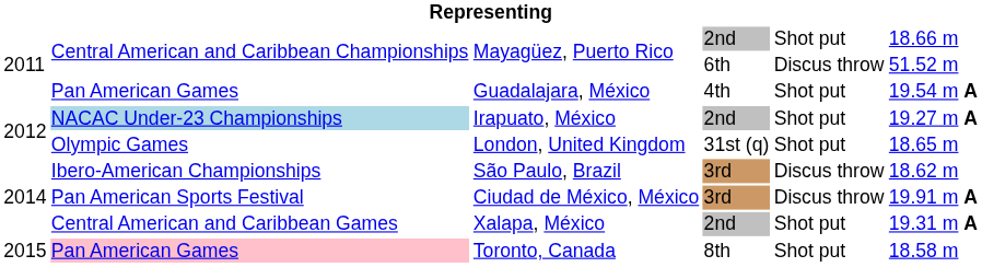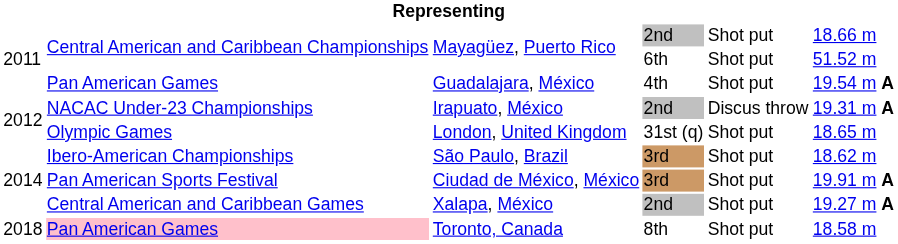 <table>
 <tr>
 <th colspan="6">Representing </th>
 </tr>
 <tr>
 <td rowspan=3>2011</td>
 <td rowspan=2><a href='#'>Central American and Caribbean Championships</a></td>
 <td rowspan=2><a href='#'>Mayagüez</a>, <a href='#'>Puerto Rico</a></td>
 <td bgcolor=silver>2nd</td>
 <td>Shot put</td>
 <td><a href='#'>18.66 m</a></td>
 </tr>
 <tr>
 <td>6th</td>
-<td>Discus throw</td>
+<td>Shot put</td>
 <td><a href='#'>51.52 m</a></td>
 </tr>
 <tr>
 <td><a href='#'>Pan American Games</a></td>
 <td><a href='#'>Guadalajara</a>, <a href='#'>México</a></td>
 <td>4th</td>
 <td>Shot put</td>
 <td><a href='#'>19.54 m</a> <strong>A</strong></td>
 </tr>
 <tr>
 <td rowspan=2>2012</td>
-<td style="background: lightblue;"><a href='#'>NACAC Under-23 Championships</a></td>
+<td><a href='#'>NACAC Under-23 Championships</a></td>
 <td><a href='#'>Irapuato</a>, <a href='#'>México</a></td>
 <td bgcolor=silver>2nd</td>
-<td>Shot put</td>
-<td><a href='#'>19.27 m</a> <strong>A</strong></td>
+<td>Discus throw</td>
+<td><a href='#'>19.31 m</a> <strong>A</strong></td>
 </tr>
 <tr>
 <td><a href='#'>Olympic Games</a></td>
 <td><a href='#'>London</a>, <a href='#'>United Kingdom</a></td>
 <td>31st (q)</td>
 <td>Shot put</td>
 <td><a href='#'>18.65 m</a></td>
 </tr>
 <tr>
 <td rowspan=3>2014</td>
 <td><a href='#'>Ibero-American Championships</a></td>
 <td><a href='#'>São Paulo</a>, <a href='#'>Brazil</a></td>
 <td bgcolor="cc9966">3rd</td>
-<td>Discus throw</td>
+<td>Shot put</td>
 <td><a href='#'>18.62 m</a></td>
 </tr>
 <tr>
 <td><a href='#'>Pan American Sports Festival</a></td>
 <td><a href='#'>Ciudad de México</a>, <a href='#'>México</a></td>
 <td bgcolor="cc9966">3rd</td>
-<td>Discus throw</td>
+<td>Shot put</td>
 <td><a href='#'>19.91 m</a> <strong>A</strong></td>
 </tr>
 <tr>
 <td><a href='#'>Central American and Caribbean Games</a></td>
 <td><a href='#'>Xalapa</a>, <a href='#'>México</a></td>
 <td bgcolor=silver>2nd</td>
 <td>Shot put</td>
-<td><a href='#'>19.31 m</a> <strong>A</strong></td>
+<td><a href='#'>19.27 m</a> <strong>A</strong></td>
 </tr>
 <tr>
-<td>2015</td>
+<td>2018</td>
 <td style="background: pink;"><a href='#'>Pan American Games</a></td>
 <td><a href='#'>Toronto, Canada</a></td>
 <td>8th</td>
 <td>Shot put</td>
 <td><a href='#'>18.58 m</a></td>
 </tr>
 </table>
